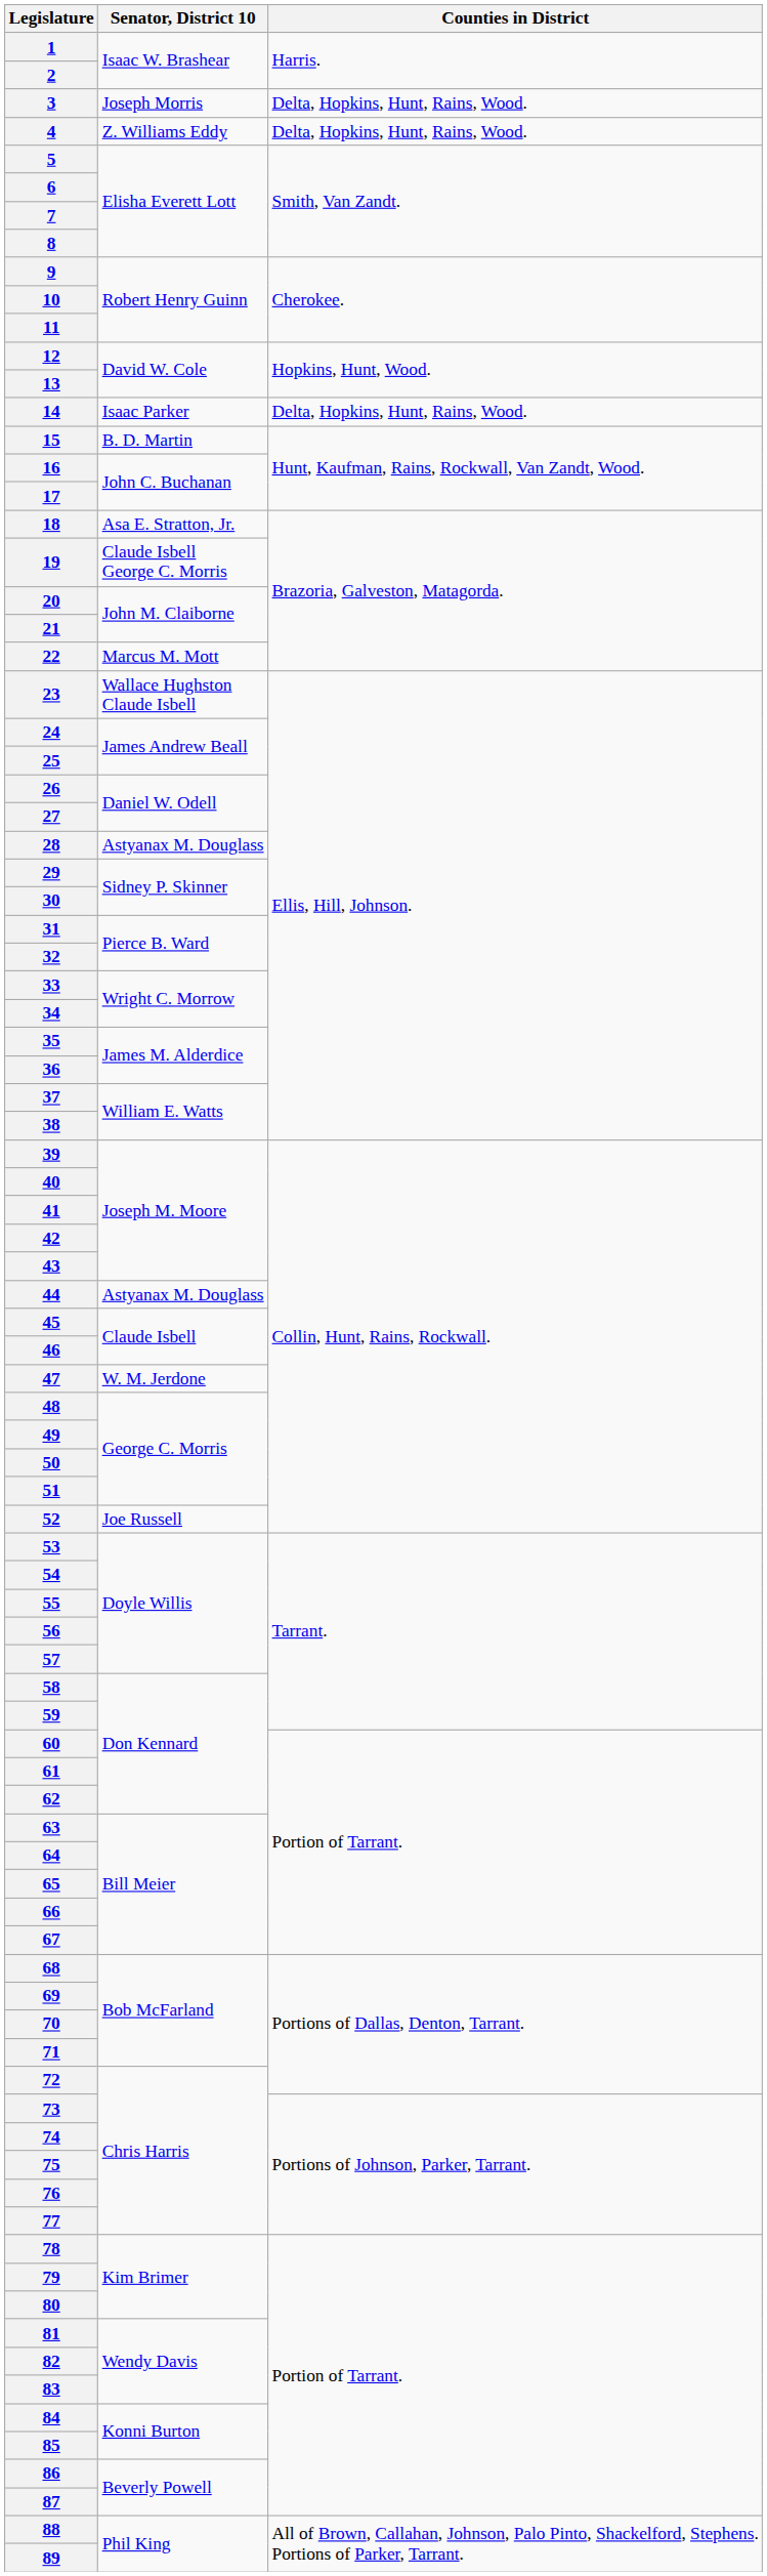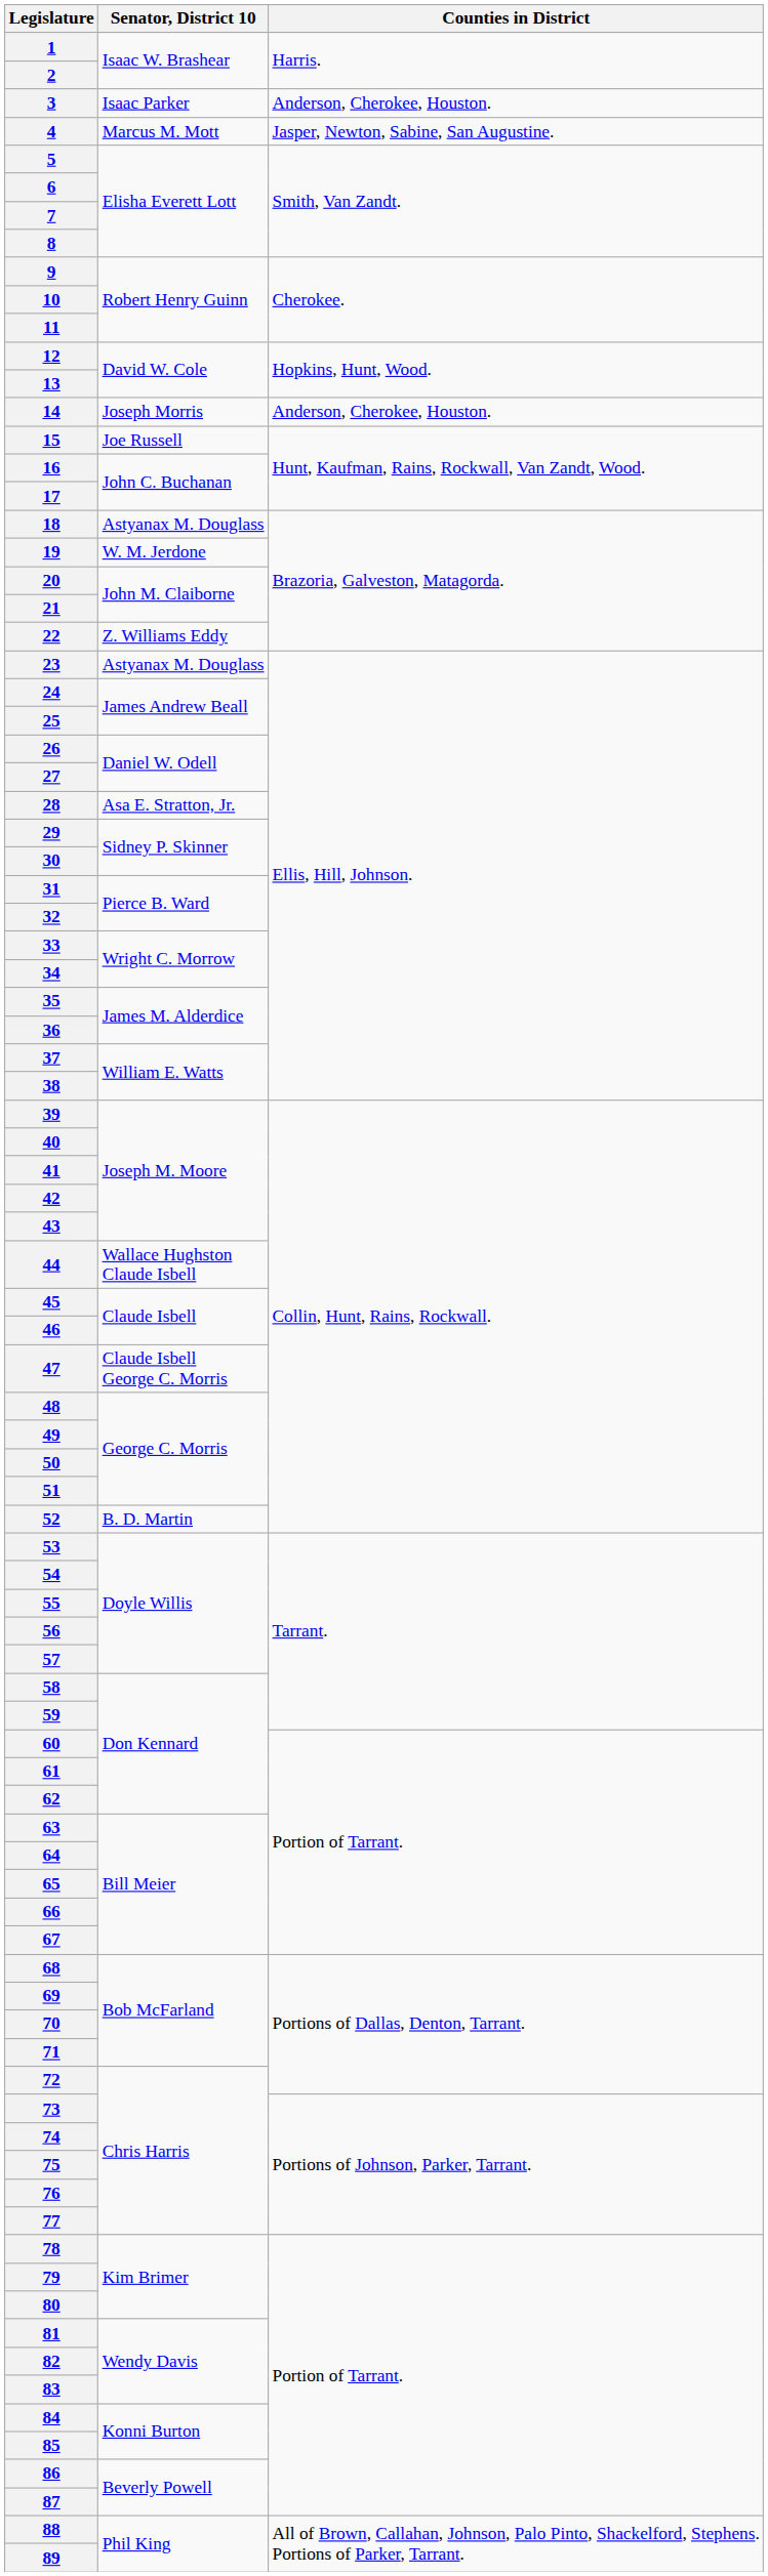 <table class="wikitable">
 <tr>
 <th>Legislature</th>
 <th>Senator, District 10</th>
 <th>Counties in District</th>
 </tr>
 <tr>
 <th><a href='#'>1</a></th>
 <td rowspan=2><a href='#'>Isaac W. Brashear</a></td>
 <td rowspan=2><a href='#'>Harris</a>.</td>
 </tr>
 <tr>
 <th><a href='#'>2</a></th>
 </tr>
 <tr>
 <th><a href='#'>3</a></th>
-<td><a href='#'>Joseph Morris</a></td>
-<td><a href='#'>Delta</a>, <a href='#'>Hopkins</a>, <a href='#'>Hunt</a>, <a href='#'>Rains</a>, <a href='#'>Wood</a>.</td>
+<td><a href='#'>Isaac Parker</a></td>
+<td><a href='#'>Anderson</a>, <a href='#'>Cherokee</a>, <a href='#'>Houston</a>.</td>
 </tr>
 <tr>
 <th><a href='#'>4</a></th>
-<td><a href='#'>Z. Williams Eddy</a></td>
-<td><a href='#'>Delta</a>, <a href='#'>Hopkins</a>, <a href='#'>Hunt</a>, <a href='#'>Rains</a>, <a href='#'>Wood</a>.</td>
+<td><a href='#'>Marcus M. Mott</a></td>
+<td><a href='#'>Jasper</a>, <a href='#'>Newton</a>, <a href='#'>Sabine</a>, <a href='#'>San Augustine</a>.</td>
 </tr>
 <tr>
 <th><a href='#'>5</a></th>
 <td rowspan=4><a href='#'>Elisha Everett Lott</a></td>
 <td rowspan=4><a href='#'>Smith</a>, <a href='#'>Van Zandt</a>.</td>
 </tr>
 <tr>
 <th><a href='#'>6</a></th>
 </tr>
 <tr>
 <th><a href='#'>7</a></th>
 </tr>
 <tr>
 <th><a href='#'>8</a></th>
 </tr>
 <tr>
 <th><a href='#'>9</a></th>
 <td rowspan=3><a href='#'>Robert Henry Guinn</a></td>
 <td rowspan=3><a href='#'>Cherokee</a>.</td>
 </tr>
 <tr>
 <th><a href='#'>10</a></th>
 </tr>
 <tr>
 <th><a href='#'>11</a></th>
 </tr>
 <tr>
 <th><a href='#'>12</a></th>
 <td rowspan=2><a href='#'>David W. Cole</a></td>
 <td rowspan=2><a href='#'>Hopkins</a>, <a href='#'>Hunt</a>, <a href='#'>Wood</a>.</td>
 </tr>
 <tr>
 <th><a href='#'>13</a></th>
 </tr>
 <tr>
 <th><a href='#'>14</a></th>
-<td><a href='#'>Isaac Parker</a></td>
-<td><a href='#'>Delta</a>, <a href='#'>Hopkins</a>, <a href='#'>Hunt</a>, <a href='#'>Rains</a>, <a href='#'>Wood</a>.</td>
+<td><a href='#'>Joseph Morris</a></td>
+<td><a href='#'>Anderson</a>, <a href='#'>Cherokee</a>, <a href='#'>Houston</a>.</td>
 </tr>
 <tr>
 <th><a href='#'>15</a></th>
-<td><a href='#'>B. D. Martin</a></td>
+<td><a href='#'>Joe Russell</a></td>
 <td rowspan=3><a href='#'>Hunt</a>, <a href='#'>Kaufman</a>, <a href='#'>Rains</a>, <a href='#'>Rockwall</a>, <a href='#'>Van Zandt</a>, <a href='#'>Wood</a>.</td>
 </tr>
 <tr>
 <th><a href='#'>16</a></th>
 <td rowspan=2><a href='#'>John C. Buchanan</a></td>
 </tr>
 <tr>
 <th><a href='#'>17</a></th>
 </tr>
 <tr>
 <th><a href='#'>18</a></th>
-<td><a href='#'>Asa E. Stratton, Jr.</a></td>
+<td><a href='#'>Astyanax M. Douglass</a></td>
 <td rowspan=5><a href='#'>Brazoria</a>, <a href='#'>Galveston</a>, <a href='#'>Matagorda</a>.</td>
 </tr>
 <tr>
 <th><a href='#'>19</a></th>
-<td><a href='#'>Claude Isbell</a><br><a href='#'>George C. Morris</a></td>
+<td><a href='#'>W. M. Jerdone</a></td>
 </tr>
 <tr>
 <th><a href='#'>20</a></th>
 <td rowspan=2><a href='#'>John M. Claiborne</a></td>
 </tr>
 <tr>
 <th><a href='#'>21</a></th>
 </tr>
 <tr>
 <th><a href='#'>22</a></th>
-<td><a href='#'>Marcus M. Mott</a></td>
+<td><a href='#'>Z. Williams Eddy</a></td>
 </tr>
 <tr>
 <th><a href='#'>23</a></th>
-<td><a href='#'>Wallace Hughston</a><br><a href='#'>Claude Isbell</a></td>
+<td><a href='#'>Astyanax M. Douglass</a></td>
 <td rowspan=16><a href='#'>Ellis</a>, <a href='#'>Hill</a>, <a href='#'>Johnson</a>.</td>
 </tr>
 <tr>
 <th><a href='#'>24</a></th>
 <td rowspan=2><a href='#'>James Andrew Beall</a></td>
 </tr>
 <tr>
 <th><a href='#'>25</a></th>
 </tr>
 <tr>
 <th><a href='#'>26</a></th>
 <td rowspan=2><a href='#'>Daniel W. Odell</a></td>
 </tr>
 <tr>
 <th><a href='#'>27</a></th>
 </tr>
 <tr>
 <th><a href='#'>28</a></th>
-<td><a href='#'>Astyanax M. Douglass</a></td>
+<td><a href='#'>Asa E. Stratton, Jr.</a></td>
 </tr>
 <tr>
 <th><a href='#'>29</a></th>
 <td rowspan=2><a href='#'>Sidney P. Skinner</a></td>
 </tr>
 <tr>
 <th><a href='#'>30</a></th>
 </tr>
 <tr>
 <th><a href='#'>31</a></th>
 <td rowspan=2><a href='#'>Pierce B. Ward</a></td>
 </tr>
 <tr>
 <th><a href='#'>32</a></th>
 </tr>
 <tr>
 <th><a href='#'>33</a></th>
 <td rowspan=2><a href='#'>Wright C. Morrow</a></td>
 </tr>
 <tr>
 <th><a href='#'>34</a></th>
 </tr>
 <tr>
 <th><a href='#'>35</a></th>
 <td rowspan=2><a href='#'>James M. Alderdice</a></td>
 </tr>
 <tr>
 <th><a href='#'>36</a></th>
 </tr>
 <tr>
 <th><a href='#'>37</a></th>
 <td rowspan=2><a href='#'>William E. Watts</a></td>
 </tr>
 <tr>
 <th><a href='#'>38</a></th>
 </tr>
 <tr>
 <th><a href='#'>39</a></th>
 <td rowspan=5><a href='#'>Joseph M. Moore</a></td>
 <td rowspan=14><a href='#'>Collin</a>, <a href='#'>Hunt</a>, <a href='#'>Rains</a>, <a href='#'>Rockwall</a>.</td>
 </tr>
 <tr>
 <th><a href='#'>40</a></th>
 </tr>
 <tr>
 <th><a href='#'>41</a></th>
 </tr>
 <tr>
 <th><a href='#'>42</a></th>
 </tr>
 <tr>
 <th><a href='#'>43</a></th>
 </tr>
 <tr>
 <th><a href='#'>44</a></th>
-<td><a href='#'>Astyanax M. Douglass</a></td>
+<td><a href='#'>Wallace Hughston</a><br><a href='#'>Claude Isbell</a></td>
 </tr>
 <tr>
 <th><a href='#'>45</a></th>
 <td rowspan=2><a href='#'>Claude Isbell</a></td>
 </tr>
 <tr>
 <th><a href='#'>46</a></th>
 </tr>
 <tr>
 <th><a href='#'>47</a></th>
-<td><a href='#'>W. M. Jerdone</a></td>
+<td><a href='#'>Claude Isbell</a><br><a href='#'>George C. Morris</a></td>
 </tr>
 <tr>
 <th><a href='#'>48</a></th>
 <td rowspan=4><a href='#'>George C. Morris</a></td>
 </tr>
 <tr>
 <th><a href='#'>49</a></th>
 </tr>
 <tr>
 <th><a href='#'>50</a></th>
 </tr>
 <tr>
 <th><a href='#'>51</a></th>
 </tr>
 <tr>
 <th><a href='#'>52</a></th>
-<td><a href='#'>Joe Russell</a></td>
+<td><a href='#'>B. D. Martin</a></td>
 </tr>
 <tr>
 <th><a href='#'>53</a></th>
 <td rowspan=5><a href='#'>Doyle Willis</a></td>
 <td rowspan=7><a href='#'>Tarrant</a>.</td>
 </tr>
 <tr>
 <th><a href='#'>54</a></th>
 </tr>
 <tr>
 <th><a href='#'>55</a></th>
 </tr>
 <tr>
 <th><a href='#'>56</a></th>
 </tr>
 <tr>
 <th><a href='#'>57</a></th>
 </tr>
 <tr>
 <th><a href='#'>58</a></th>
 <td rowspan=5><a href='#'>Don Kennard</a></td>
 </tr>
 <tr>
 <th><a href='#'>59</a></th>
 </tr>
 <tr>
 <th><a href='#'>60</a></th>
 <td rowspan=8>Portion of <a href='#'>Tarrant</a>.</td>
 </tr>
 <tr>
 <th><a href='#'>61</a></th>
 </tr>
 <tr>
 <th><a href='#'>62</a></th>
 </tr>
 <tr>
 <th><a href='#'>63</a></th>
 <td rowspan=5><a href='#'>Bill Meier</a></td>
 </tr>
 <tr>
 <th><a href='#'>64</a></th>
 </tr>
 <tr>
 <th><a href='#'>65</a></th>
 </tr>
 <tr>
 <th><a href='#'>66</a></th>
 </tr>
 <tr>
 <th><a href='#'>67</a></th>
 </tr>
 <tr>
 <th><a href='#'>68</a></th>
 <td rowspan=4><a href='#'>Bob McFarland</a></td>
 <td rowspan=5>Portions of <a href='#'>Dallas</a>, <a href='#'>Denton</a>, <a href='#'>Tarrant</a>.</td>
 </tr>
 <tr>
 <th><a href='#'>69</a></th>
 </tr>
 <tr>
 <th><a href='#'>70</a></th>
 </tr>
 <tr>
 <th><a href='#'>71</a></th>
 </tr>
 <tr>
 <th><a href='#'>72</a></th>
 <td rowspan=6><a href='#'>Chris Harris</a></td>
 </tr>
 <tr>
 <th><a href='#'>73</a></th>
 <td rowspan=5>Portions of <a href='#'>Johnson</a>, <a href='#'>Parker</a>, <a href='#'>Tarrant</a>.</td>
 </tr>
 <tr>
 <th><a href='#'>74</a></th>
 </tr>
 <tr>
 <th><a href='#'>75</a></th>
 </tr>
 <tr>
 <th><a href='#'>76</a></th>
 </tr>
 <tr>
 <th><a href='#'>77</a></th>
 </tr>
 <tr>
 <th><a href='#'>78</a></th>
 <td rowspan=3><a href='#'>Kim Brimer</a></td>
 <td rowspan=10>Portion of <a href='#'>Tarrant</a>.</td>
 </tr>
 <tr>
 <th><a href='#'>79</a></th>
 </tr>
 <tr>
 <th><a href='#'>80</a></th>
 </tr>
 <tr>
 <th><a href='#'>81</a></th>
 <td rowspan=3><a href='#'>Wendy Davis</a></td>
 </tr>
 <tr>
 <th><a href='#'>82</a></th>
 </tr>
 <tr>
 <th><a href='#'>83</a></th>
 </tr>
 <tr>
 <th><a href='#'>84</a></th>
 <td rowspan=2><a href='#'>Konni Burton</a></td>
 </tr>
 <tr>
 <th><a href='#'>85</a></th>
 </tr>
 <tr>
 <th><a href='#'>86</a></th>
 <td rowspan=2><a href='#'>Beverly Powell</a></td>
 </tr>
 <tr>
 <th><a href='#'>87</a></th>
 </tr>
 <tr>
 <th><a href='#'>88</a></th>
 <td rowspan=2><a href='#'>Phil King</a></td>
 <td rowspan=2>All of <a href='#'>Brown</a>, <a href='#'>Callahan</a>, <a href='#'>Johnson</a>, <a href='#'>Palo Pinto</a>, <a href='#'>Shackelford</a>, <a href='#'>Stephens</a>.<br>Portions of <a href='#'>Parker</a>, <a href='#'>Tarrant</a>.</td>
 </tr>
 <tr>
 <th><a href='#'>89</a></th>
 </tr>
 </table>
